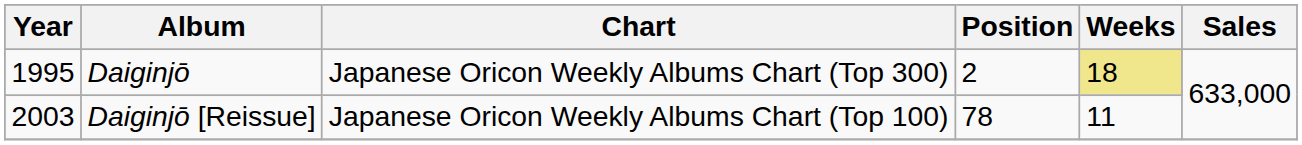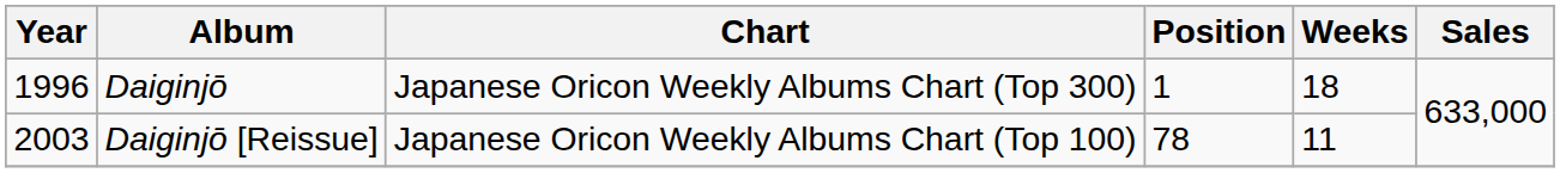 <table class="wikitable">
 <tr>
 <th>Year</th>
 <th>Album</th>
 <th>Chart</th>
 <th>Position</th>
 <th>Weeks</th>
 <th>Sales</th>
 </tr>
 <tr>
-<td>1995</td>
+<td>1996</td>
 <td><em>Daiginjō</em></td>
 <td>Japanese Oricon Weekly Albums Chart (Top 300)</td>
-<td>2</td>
-<td style="background: khaki;">18</td>
+<td>1</td>
+<td>18</td>
 <td rowspan=2>633,000</td>
 </tr>
 <tr>
 <td>2003</td>
 <td><em>Daiginjō</em> [Reissue]</td>
 <td>Japanese Oricon Weekly Albums Chart (Top 100)</td>
 <td>78</td>
 <td>11</td>
 </tr>
 <tr>
 </tr>
 </table>
